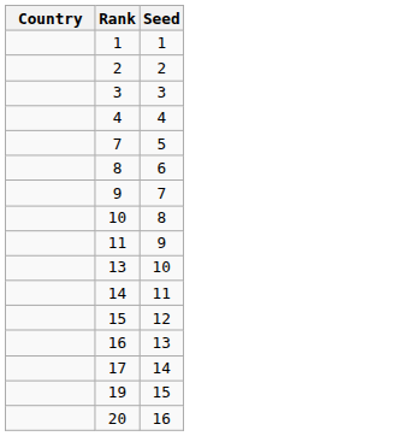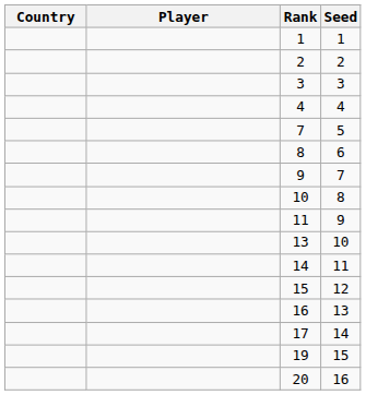 <table class="sortable wikitable" border="1">
 <tr>
 <th width="70">Country</th>
+<th width="175">Player</th>
 <th>Rank</th>
 <th>Seed</th>
 </tr>
 <tr>
+<td></td>
 <td></td>
 <td align="center">1</td>
 <td align="center">1</td>
 </tr>
 <tr>
 <td></td>
+<td></td>
 <td align="center">2</td>
 <td align="center">2</td>
 </tr>
 <tr>
+<td></td>
 <td></td>
 <td align="center">3</td>
 <td align="center">3</td>
 </tr>
 <tr>
 <td></td>
+<td></td>
 <td align="center">4</td>
 <td align="center">4</td>
 </tr>
 <tr>
+<td></td>
 <td></td>
 <td align="center">7</td>
 <td align="center">5</td>
 </tr>
 <tr>
 <td></td>
+<td></td>
 <td align="center">8</td>
 <td align="center">6</td>
 </tr>
 <tr>
+<td></td>
 <td></td>
 <td align="center">9</td>
 <td align="center">7</td>
 </tr>
 <tr>
 <td></td>
+<td></td>
 <td align="center">10</td>
 <td align="center">8</td>
 </tr>
 <tr>
+<td></td>
 <td></td>
 <td align="center">11</td>
 <td align="center">9</td>
 </tr>
 <tr>
 <td></td>
+<td></td>
 <td align="center">13</td>
 <td align="center">10</td>
 </tr>
 <tr>
+<td></td>
 <td></td>
 <td align="center">14</td>
 <td align="center">11</td>
 </tr>
 <tr>
 <td></td>
+<td></td>
 <td align="center">15</td>
 <td align="center">12</td>
 </tr>
 <tr>
+<td></td>
 <td></td>
 <td align="center">16</td>
 <td align="center">13</td>
 </tr>
 <tr>
 <td></td>
+<td></td>
 <td align="center">17</td>
 <td align="center">14</td>
 </tr>
 <tr>
+<td></td>
 <td></td>
 <td align="center">19</td>
 <td align="center">15</td>
 </tr>
 <tr>
 <td></td>
+<td></td>
 <td align="center">20</td>
 <td align="center">16</td>
 </tr>
 </table>
